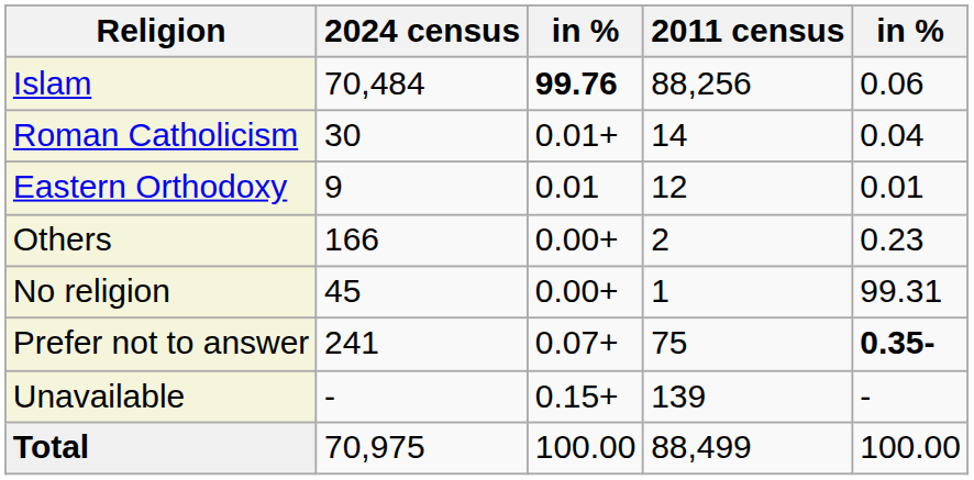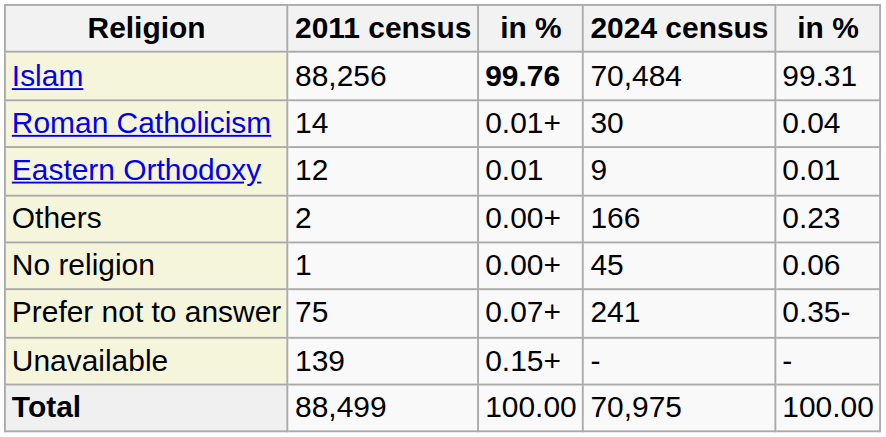 <table class="wikitable">
 <tr>
 <th>Religion</th>
+<th>2011 census</th>
+<th>in %</th>
 <th>2024 census</th>
-<th>in %</th>
-<th>2011 census</th>
 <th>in %</th>
 </tr>
 <tr>
 <td style="background:#F5F5DC;"><a href='#'>Islam</a></td>
+<td>88,256</td>
+<td><strong>99.76</strong></td>
 <td>70,484</td>
-<td><strong>99.76</strong></td>
-<td>88,256</td>
-<td>0.06</td>
+<td>99.31</td>
 </tr>
 <tr>
 <td style="background:#F5F5DC;"><a href='#'>Roman Catholicism</a></td>
+<td>14</td>
+<td>0.01+</td>
 <td>30</td>
-<td>0.01+</td>
-<td>14</td>
 <td>0.04</td>
 </tr>
 <tr>
 <td style="background:#F5F5DC;"><a href='#'>Eastern Orthodoxy</a></td>
+<td>12</td>
+<td>0.01</td>
 <td>9</td>
-<td>0.01</td>
-<td>12</td>
 <td>0.01</td>
 </tr>
 <tr>
 <td style="background:#F5F5DC;">Others</td>
+<td>2</td>
+<td>0.00+</td>
 <td>166</td>
-<td>0.00+</td>
-<td>2</td>
 <td>0.23</td>
 </tr>
 <tr>
 <td style="background:#F5F5DC;">No religion</td>
+<td>1</td>
+<td>0.00+</td>
 <td>45</td>
-<td>0.00+</td>
-<td>1</td>
-<td>99.31</td>
+<td>0.06</td>
 </tr>
 <tr>
 <td style="background:#F5F5DC;">Prefer not to answer</td>
+<td>75</td>
+<td>0.07+</td>
 <td>241</td>
-<td>0.07+</td>
-<td>75</td>
-<td><strong>0.35-</strong></td>
+<td>0.35-</td>
 </tr>
 <tr>
 <td style="background:#F5F5DC;">Unavailable</td>
+<td>139</td>
+<td>0.15+</td>
 <td>-</td>
-<td>0.15+</td>
-<td>139</td>
 <td>-</td>
 </tr>
 <tr>
 <td style="background:#F0F0F0;"><strong>Total</strong></td>
+<td>88,499</td>
+<td>100.00</td>
 <td>70,975</td>
-<td>100.00</td>
-<td>88,499</td>
 <td>100.00</td>
 </tr>
 </table>
